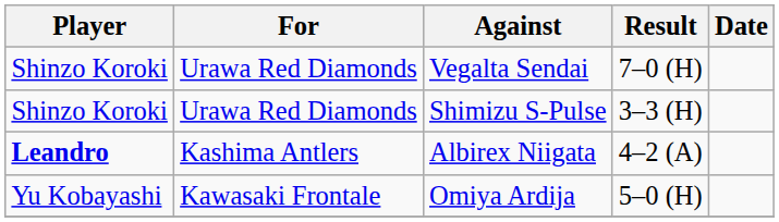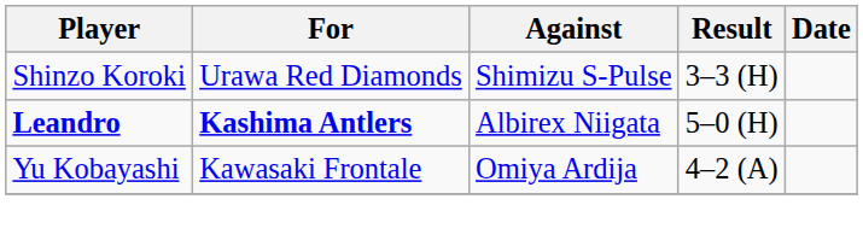 <table class="wikitable">
 <tr>
 <th>Player</th>
 <th>For</th>
 <th>Against</th>
 <th style="text-align:center">Result</th>
 <th>Date</th>
 </tr>
 <tr>
 <td> <a href='#'>Shinzo Koroki</a></td>
 <td><a href='#'>Urawa Red Diamonds</a></td>
-<td><a href='#'>Vegalta Sendai</a></td>
-<td style="text-align:center;">7–0 (H)</td>
-<td></td>
-</tr>
-<tr>
-<td> <a href='#'>Shinzo Koroki</a></td>
-<td><a href='#'>Urawa Red Diamonds</a></td>
 <td><a href='#'>Shimizu S-Pulse</a></td>
 <td style="text-align:center;">3–3 (H)</td>
 <td></td>
 </tr>
 <tr>
 <td><strong> <a href='#'>Leandro</a></strong></td>
-<td><a href='#'>Kashima Antlers</a></td>
+<td><strong><a href='#'>Kashima Antlers</a></strong></td>
 <td><a href='#'>Albirex Niigata</a></td>
-<td style="text-align:center;">4–2 (A)</td>
+<td style="text-align:center;">5–0 (H)</td>
 <td></td>
 </tr>
 <tr>
 <td> <a href='#'>Yu Kobayashi</a></td>
 <td><a href='#'>Kawasaki Frontale</a></td>
 <td><a href='#'>Omiya Ardija</a></td>
-<td style="text-align:center;">5–0 (H)</td>
+<td style="text-align:center;">4–2 (A)</td>
 <td></td>
 </tr>
 <tr>
 </tr>
 </table>
